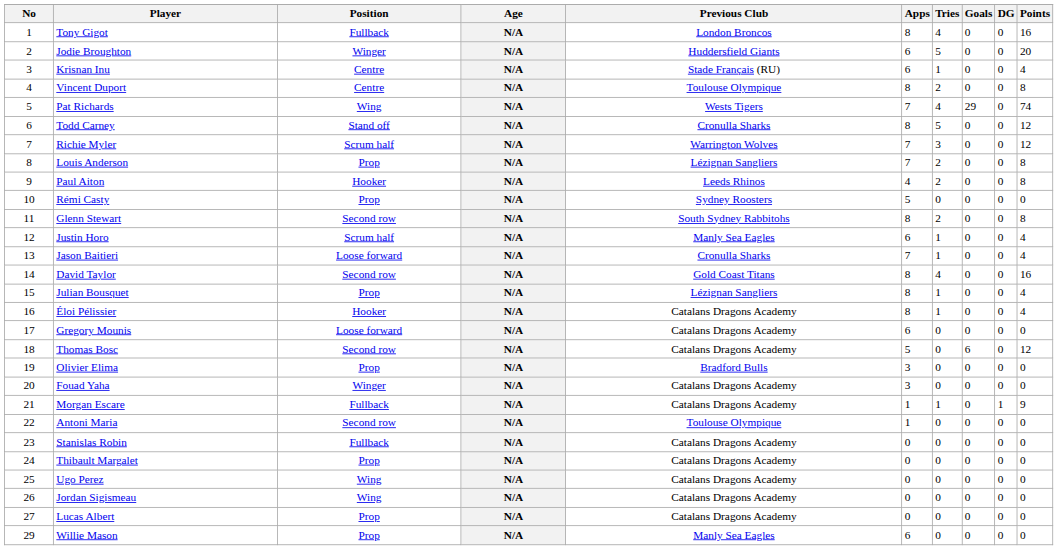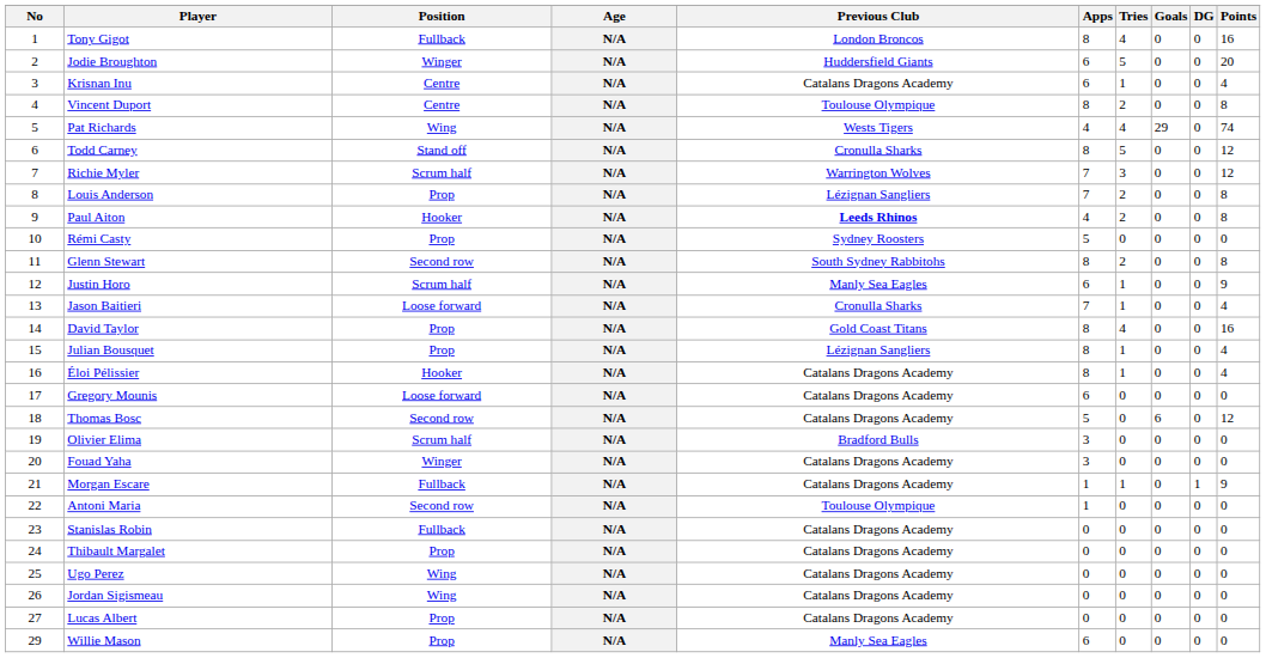 <table class="wikitable sortable" width="100%" style="font-size:85%">
 <tr bgcolor="#efefef">
 </tr>
 <tr bgcolor="#efefef">
 <th>No</th>
 <th>Player</th>
 <th>Position</th>
 <th>Age</th>
 <th>Previous Club</th>
 <th width="20">Apps</th>
 <th width="20">Tries</th>
 <th width="20">Goals</th>
 <th width="20">DG</th>
 <th width="20">Points</th>
 </tr>
 <tr bgcolor=#FFFFFF>
 <td align=center>1</td>
 <td><a href='#'>Tony Gigot</a></td>
 <td align=center><a href='#'>Fullback</a></td>
 <th width=10%>N/A</th>
 <td align=center><a href='#'>London Broncos</a></td>
 <td align=centre>8</td>
 <td align=centre>4</td>
 <td align=centre>0</td>
 <td align=centre>0</td>
 <td align=centre>16</td>
 </tr>
 <tr bgcolor=#FFFFFF>
 <td align=center>2</td>
 <td><a href='#'>Jodie Broughton</a></td>
 <td align=center><a href='#'>Winger</a></td>
 <th width=10%>N/A</th>
 <td align=center><a href='#'>Huddersfield Giants</a></td>
 <td align=centre>6</td>
 <td align=centre>5</td>
 <td align=centre>0</td>
 <td align=centre>0</td>
 <td align=centre>20</td>
 </tr>
 <tr bgcolor=#FFFFFF>
 <td align=center>3</td>
 <td><a href='#'>Krisnan Inu</a></td>
 <td align=center><a href='#'>Centre</a></td>
 <th width=10%>N/A</th>
-<td align=center><a href='#'>Stade Français</a> (RU)</td>
+<td align=center>Catalans Dragons Academy</td>
 <td align=centre>6</td>
 <td align=centre>1</td>
 <td align=centre>0</td>
 <td align=centre>0</td>
 <td align=centre>4</td>
 </tr>
 <tr bgcolor=#FFFFFF>
 <td align=center>4</td>
 <td><a href='#'>Vincent Duport</a></td>
 <td align=center><a href='#'>Centre</a></td>
 <th width=10%>N/A</th>
 <td align=center><a href='#'>Toulouse Olympique</a></td>
 <td align=centre>8</td>
 <td align=centre>2</td>
 <td align=centre>0</td>
 <td align=centre>0</td>
 <td align=centre>8</td>
 </tr>
 <tr bgcolor=#FFFFFF>
 <td align=center>5</td>
 <td><a href='#'>Pat Richards</a></td>
 <td align=center><a href='#'>Wing</a></td>
 <th width=10%>N/A</th>
 <td align=center><a href='#'>Wests Tigers</a></td>
-<td align=centre>7</td>
+<td align=centre>4</td>
 <td align=centre>4</td>
 <td align=centre>29</td>
 <td align=centre>0</td>
 <td align=centre>74</td>
 </tr>
 <tr bgcolor=#FFFFFF>
 <td align=center>6</td>
 <td><a href='#'>Todd Carney</a></td>
 <td align=center><a href='#'>Stand off</a></td>
 <th width=10%>N/A</th>
 <td align=center><a href='#'>Cronulla Sharks</a></td>
 <td align=centre>8</td>
 <td align=centre>5</td>
 <td align=centre>0</td>
 <td align=centre>0</td>
 <td align=centre>12</td>
 </tr>
 <tr bgcolor=#FFFFFF>
 <td align=center>7</td>
 <td><a href='#'>Richie Myler</a></td>
 <td align=center><a href='#'>Scrum half</a></td>
 <th width=10%>N/A</th>
 <td align=center><a href='#'>Warrington Wolves</a></td>
 <td align=centre>7</td>
 <td align=centre>3</td>
 <td align=centre>0</td>
 <td align=centre>0</td>
 <td align=centre>12</td>
 </tr>
 <tr bgcolor=#FFFFFF>
 <td align=center>8</td>
 <td><a href='#'>Louis Anderson</a></td>
 <td align=center><a href='#'>Prop</a></td>
 <th width=10%>N/A</th>
 <td align=center><a href='#'>Lézignan Sangliers</a></td>
 <td align=centre>7</td>
 <td align=centre>2</td>
 <td align=centre>0</td>
 <td align=centre>0</td>
 <td align=centre>8</td>
 </tr>
 <tr bgcolor=#FFFFFF>
 <td align=center>9</td>
 <td><a href='#'>Paul Aiton</a></td>
 <td align=center><a href='#'>Hooker</a></td>
 <th width=10%>N/A</th>
-<td align=center><a href='#'>Leeds Rhinos</a></td>
+<td align=center><strong><a href='#'>Leeds Rhinos</a></strong></td>
 <td align=centre>4</td>
 <td align=centre>2</td>
 <td align=centre>0</td>
 <td align=centre>0</td>
 <td align=centre>8</td>
 </tr>
 <tr bgcolor=#FFFFFF>
 <td align=center>10</td>
 <td><a href='#'>Rémi Casty</a></td>
 <td align=center><a href='#'>Prop</a></td>
 <th width=10%>N/A</th>
 <td align=center><a href='#'>Sydney Roosters</a></td>
 <td align=centre>5</td>
 <td align=centre>0</td>
 <td align=centre>0</td>
 <td align=centre>0</td>
 <td align=centre>0</td>
 </tr>
 <tr bgcolor=#FFFFFF>
 <td align=center>11</td>
 <td><a href='#'>Glenn Stewart</a></td>
 <td align=center><a href='#'>Second row</a></td>
 <th width=10%>N/A</th>
 <td align=center><a href='#'>South Sydney Rabbitohs</a></td>
 <td align=centre>8</td>
 <td align=centre>2</td>
 <td align=centre>0</td>
 <td align=centre>0</td>
 <td align=centre>8</td>
 </tr>
 <tr bgcolor=#FFFFFF>
 <td align=center>12</td>
 <td><a href='#'>Justin Horo</a></td>
 <td align=center><a href='#'>Scrum half</a></td>
 <th width=10%>N/A</th>
 <td align=center><a href='#'>Manly Sea Eagles</a></td>
 <td align=centre>6</td>
 <td align=centre>1</td>
 <td align=centre>0</td>
 <td align=centre>0</td>
-<td align=centre>4</td>
+<td align=centre>9</td>
 </tr>
 <tr bgcolor=#FFFFFF>
 <td align=center>13</td>
 <td><a href='#'>Jason Baitieri</a></td>
 <td align=center><a href='#'>Loose forward</a></td>
 <th width=10%>N/A</th>
 <td align=center><a href='#'>Cronulla Sharks</a></td>
 <td align=centre>7</td>
 <td align=centre>1</td>
 <td align=centre>0</td>
 <td align=centre>0</td>
 <td align=centre>4</td>
 </tr>
 <tr bgcolor=#FFFFFF>
 <td align=center>14</td>
 <td><a href='#'>David Taylor</a></td>
-<td align=center><a href='#'>Second row</a></td>
+<td align=center><a href='#'>Prop</a></td>
 <th width=10%>N/A</th>
 <td align=center><a href='#'>Gold Coast Titans</a></td>
 <td align=centre>8</td>
 <td align=centre>4</td>
 <td align=centre>0</td>
 <td align=centre>0</td>
 <td align=centre>16</td>
 </tr>
 <tr bgcolor=#FFFFFF>
 <td align=center>15</td>
 <td><a href='#'>Julian Bousquet</a></td>
 <td align=center><a href='#'>Prop</a></td>
 <th width=10%>N/A</th>
 <td align=center><a href='#'>Lézignan Sangliers</a></td>
 <td align=centre>8</td>
 <td align=centre>1</td>
 <td align=centre>0</td>
 <td align=centre>0</td>
 <td align=centre>4</td>
 </tr>
 <tr bgcolor=#FFFFFF>
 <td align=center>16</td>
 <td><a href='#'>Éloi Pélissier</a></td>
 <td align=center><a href='#'>Hooker</a></td>
 <th width=10%>N/A</th>
 <td align=center>Catalans Dragons Academy</td>
 <td align=centre>8</td>
 <td align=centre>1</td>
 <td align=centre>0</td>
 <td align=centre>0</td>
 <td align=centre>4</td>
 </tr>
 <tr bgcolor=#FFFFFF>
 <td align=center>17</td>
 <td><a href='#'>Gregory Mounis</a></td>
 <td align=center><a href='#'>Loose forward</a></td>
 <th width=10%>N/A</th>
 <td align=center>Catalans Dragons Academy</td>
 <td align=centre>6</td>
 <td align=centre>0</td>
 <td align=centre>0</td>
 <td align=centre>0</td>
 <td align=centre>0</td>
 </tr>
 <tr bgcolor=#FFFFFF>
 <td align=center>18</td>
 <td><a href='#'>Thomas Bosc</a></td>
 <td align=center><a href='#'>Second row</a></td>
 <th width=10%>N/A</th>
 <td align=center>Catalans Dragons Academy</td>
 <td align=centre>5</td>
 <td align=centre>0</td>
 <td align=centre>6</td>
 <td align=centre>0</td>
 <td align=centre>12</td>
 </tr>
 <tr bgcolor=#FFFFFF>
 <td align=center>19</td>
 <td><a href='#'>Olivier Elima</a></td>
-<td align=center><a href='#'>Prop</a></td>
+<td align=center><a href='#'>Scrum half</a></td>
 <th width=10%>N/A</th>
 <td align=center><a href='#'>Bradford Bulls</a></td>
 <td align=centre>3</td>
 <td align=centre>0</td>
 <td align=centre>0</td>
 <td align=centre>0</td>
 <td align=centre>0</td>
 </tr>
 <tr bgcolor=#FFFFFF>
 <td align=center>20</td>
 <td><a href='#'>Fouad Yaha</a></td>
 <td align=center><a href='#'>Winger</a></td>
 <th width=10%>N/A</th>
 <td align=center>Catalans Dragons Academy</td>
 <td align=centre>3</td>
 <td align=centre>0</td>
 <td align=centre>0</td>
 <td align=centre>0</td>
 <td align=centre>0</td>
 </tr>
 <tr bgcolor=#FFFFFF>
 <td align=center>21</td>
 <td><a href='#'>Morgan Escare</a></td>
 <td align=center><a href='#'>Fullback</a></td>
 <th width=10%>N/A</th>
 <td align=center>Catalans Dragons Academy</td>
 <td align=centre>1</td>
 <td align=centre>1</td>
 <td align=centre>0</td>
 <td align=centre>1</td>
 <td align=centre>9</td>
 </tr>
 <tr bgcolor=#FFFFFF>
 <td align=center>22</td>
 <td><a href='#'>Antoni Maria</a></td>
 <td align=center><a href='#'>Second row</a></td>
 <th width=10%>N/A</th>
 <td align=center><a href='#'>Toulouse Olympique</a></td>
 <td align=centre>1</td>
 <td align=centre>0</td>
 <td align=centre>0</td>
 <td align=centre>0</td>
 <td align=centre>0</td>
 </tr>
 <tr bgcolor=#FFFFFF>
 <td align=center>23</td>
 <td><a href='#'>Stanislas Robin</a></td>
 <td align=center><a href='#'>Fullback</a></td>
 <th width=10%>N/A</th>
 <td align=center>Catalans Dragons Academy</td>
 <td align=centre>0</td>
 <td align=centre>0</td>
 <td align=centre>0</td>
 <td align=centre>0</td>
 <td align=centre>0</td>
 </tr>
 <tr bgcolor=#FFFFFF>
 <td align=center>24</td>
 <td><a href='#'>Thibault Margalet</a></td>
 <td align=center><a href='#'>Prop</a></td>
 <th width=10%>N/A</th>
 <td align=center>Catalans Dragons Academy</td>
 <td align=centre>0</td>
 <td align=centre>0</td>
 <td align=centre>0</td>
 <td align=centre>0</td>
 <td align=centre>0</td>
 </tr>
 <tr bgcolor=#FFFFFF>
 <td align=center>25</td>
 <td><a href='#'>Ugo Perez</a></td>
 <td align=center><a href='#'>Wing</a></td>
 <th width=10%>N/A</th>
 <td align=center>Catalans Dragons Academy</td>
 <td align=centre>0</td>
 <td align=centre>0</td>
 <td align=centre>0</td>
 <td align=centre>0</td>
 <td align=centre>0</td>
 </tr>
 <tr bgcolor=#FFFFFF>
 <td align=center>26</td>
 <td><a href='#'>Jordan Sigismeau</a></td>
 <td align=center><a href='#'>Wing</a></td>
 <th width=10%>N/A</th>
 <td align=center>Catalans Dragons Academy</td>
 <td align=centre>0</td>
 <td align=centre>0</td>
 <td align=centre>0</td>
 <td align=centre>0</td>
 <td align=centre>0</td>
 </tr>
 <tr bgcolor=#FFFFFF>
 <td align=center>27</td>
 <td><a href='#'>Lucas Albert</a></td>
 <td align=center><a href='#'>Prop</a></td>
 <th width=10%>N/A</th>
 <td align=center>Catalans Dragons Academy</td>
 <td align=centre>0</td>
 <td align=centre>0</td>
 <td align=centre>0</td>
 <td align=centre>0</td>
 <td align=centre>0</td>
 </tr>
 <tr bgcolor=#FFFFFF>
 <td align=center>29</td>
 <td><a href='#'>Willie Mason</a></td>
 <td align=center><a href='#'>Prop</a></td>
 <th width=10%>N/A</th>
 <td align=center><a href='#'>Manly Sea Eagles</a></td>
 <td align=centre>6</td>
 <td align=centre>0</td>
 <td align=centre>0</td>
 <td align=centre>0</td>
 <td align=centre>0</td>
 </tr>
 </table>
